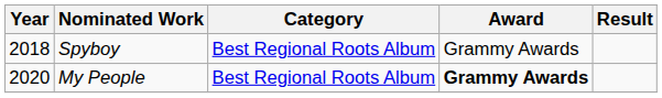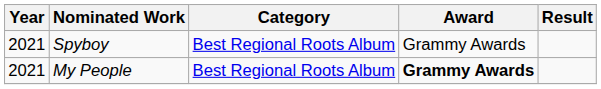 <table class="wikitable sortable">
 <tr>
 <th>Year</th>
 <th>Nominated Work</th>
 <th>Category</th>
 <th>Award</th>
 <th>Result</th>
 </tr>
 <tr>
-<td>2018</td>
+<td>2021</td>
 <td><em>Spyboy</em></td>
 <td><a href='#'>Best Regional Roots Album</a></td>
 <td>Grammy Awards</td>
 <td></td>
 </tr>
 <tr>
-<td>2020</td>
+<td>2021</td>
 <td><em>My People</em></td>
 <td><a href='#'>Best Regional Roots Album</a></td>
 <td><strong>Grammy Awards</strong></td>
 <td></td>
 </tr>
 <tr>
 </tr>
 </table>
